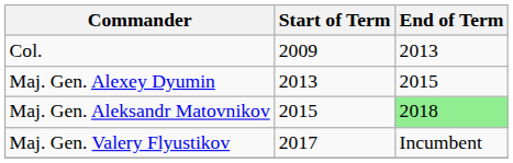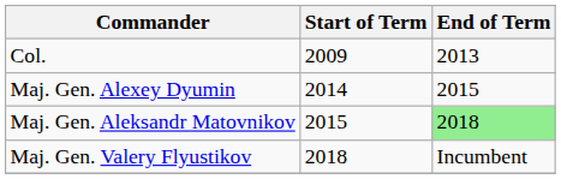 <table class=wikitable>
 <tr>
 <th>Commander</th>
 <th>Start of Term</th>
 <th>End of Term</th>
 </tr>
 <tr>
 <td>Col. </td>
 <td>2009</td>
 <td>2013</td>
 </tr>
 <tr>
 <td>Maj. Gen. <a href='#'>Alexey Dyumin</a></td>
-<td>2013</td>
+<td>2014</td>
 <td>2015</td>
 </tr>
 <tr>
 <td>Maj. Gen. <a href='#'>Aleksandr Matovnikov</a></td>
 <td>2015</td>
 <td style="background: lightgreen;">2018</td>
 </tr>
 <tr>
 <td>Maj. Gen. <a href='#'>Valery Flyustikov</a></td>
-<td>2017</td>
+<td>2018</td>
 <td>Incumbent</td>
 </tr>
 <tr>
 </tr>
 </table>
